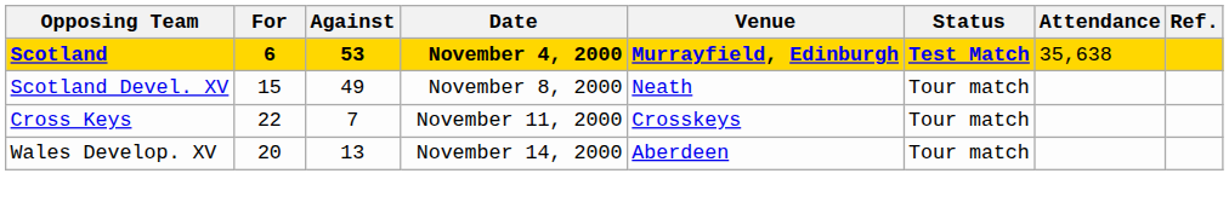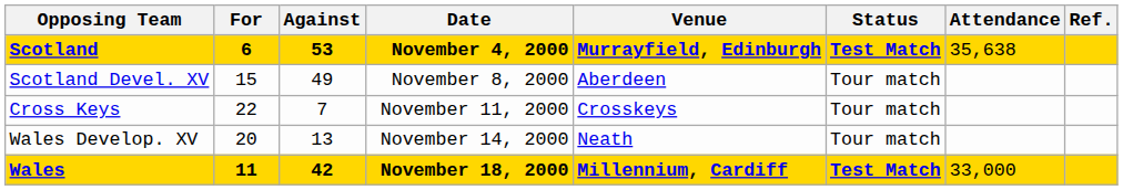 <table class=wikitable>
 <tr>
 <th>Opposing Team</th>
 <th>For</th>
 <th>Against</th>
 <th>Date</th>
 <th>Venue</th>
 <th>Status</th>
 <th>Attendance</th>
 <th>Ref.</th>
 </tr>
 <tr bgcolor=gold>
 <td><strong><a href='#'>Scotland</a></strong></td>
 <td align=center width=40><strong>6</strong></td>
 <td align=center width=40><strong>53</strong></td>
 <td width=140 align=right><strong>November 4, 2000</strong></td>
 <td><strong><a href='#'>Murrayfield</a>, <a href='#'>Edinburgh</a></strong></td>
 <td><strong><a href='#'>Test Match</a></strong></td>
 <td>35,638</td>
 <td></td>
 </tr>
 <tr bgcolor=#fdfdfd>
 <td><a href='#'>Scotland Devel. XV</a></td>
 <td align=center width=40>15</td>
 <td align=center width=40>49</td>
 <td width=140 align=right>November 8, 2000</td>
-<td><a href='#'>Neath</a></td>
+<td><a href='#'>Aberdeen</a></td>
 <td>Tour match</td>
 <td></td>
 <td></td>
 </tr>
 <tr bgcolor=#fdfdfd>
 <td><a href='#'>Cross Keys</a></td>
 <td align=center width=40>22</td>
 <td align=center width=40>7</td>
 <td width=140 align=right>November 11, 2000</td>
 <td><a href='#'>Crosskeys</a></td>
 <td>Tour match</td>
 <td></td>
 <td></td>
 </tr>
 <tr bgcolor=#fdfdfd>
 <td>Wales  Develop. XV</td>
 <td align=center width=40>20</td>
 <td align=center width=40>13</td>
 <td width=140 align=right>November 14, 2000</td>
-<td><a href='#'>Aberdeen</a></td>
+<td><a href='#'>Neath</a></td>
 <td>Tour match</td>
 <td></td>
 <td></td>
 </tr>
+<tr bgcolor=gold>
+<td><strong><a href='#'>Wales</a></strong></td>
+<td align=center width=40><strong>11</strong></td>
+<td align=center width=40><strong>42</strong></td>
+<td width=140 align=right><strong>November 18, 2000</strong></td>
+<td><strong><a href='#'>Millennium</a>, <a href='#'>Cardiff</a></strong></td>
+<td><strong><a href='#'>Test Match</a></strong></td>
+<td>33,000</td>
+<td></td>
+</tr>
 </table>
